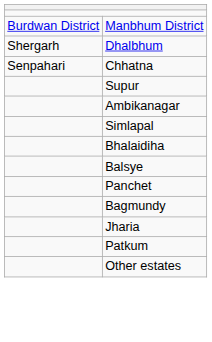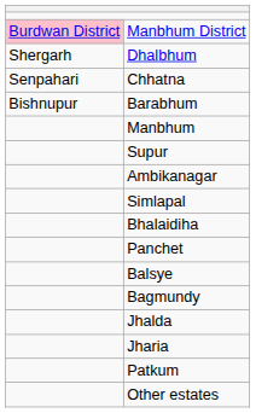 <table class="wikitable">
 <tr>
 <th colspan="2"></th>
 </tr>
 <tr>
 <td colspan="2"></td>
 </tr>
 <tr>
-<td><a href='#'>Burdwan District</a></td>
+<td style="background: pink;"><a href='#'>Burdwan District</a></td>
 <td><a href='#'>Manbhum District</a></td>
 </tr>
 <tr>
 <td>Shergarh</td>
 <td><a href='#'>Dhalbhum</a></td>
 </tr>
 <tr>
 <td>Senpahari</td>
 <td>Chhatna</td>
+</tr>
+<tr>
+<td>Bishnupur</td>
+<td>Barabhum</td>
+</tr>
+<tr>
+<td></td>
+<td>Manbhum</td>
 </tr>
 <tr>
 <td></td>
 <td>Supur</td>
 </tr>
 <tr>
 <td></td>
 <td>Ambikanagar</td>
 </tr>
 <tr>
 <td></td>
 <td>Simlapal</td>
 </tr>
 <tr>
 <td></td>
 <td>Bhalaidiha</td>
 </tr>
 <tr>
 <td></td>
+<td>Panchet</td>
+</tr>
+<tr>
+<td></td>
 <td>Balsye</td>
 </tr>
 <tr>
 <td></td>
-<td>Panchet</td>
+<td>Bagmundy</td>
 </tr>
 <tr>
 <td></td>
-<td>Bagmundy</td>
+<td>Jhalda</td>
 </tr>
 <tr>
 <td></td>
 <td>Jharia</td>
 </tr>
 <tr>
 <td></td>
 <td>Patkum</td>
 </tr>
 <tr>
 <td></td>
 <td>Other estates</td>
 </tr>
 </table>
